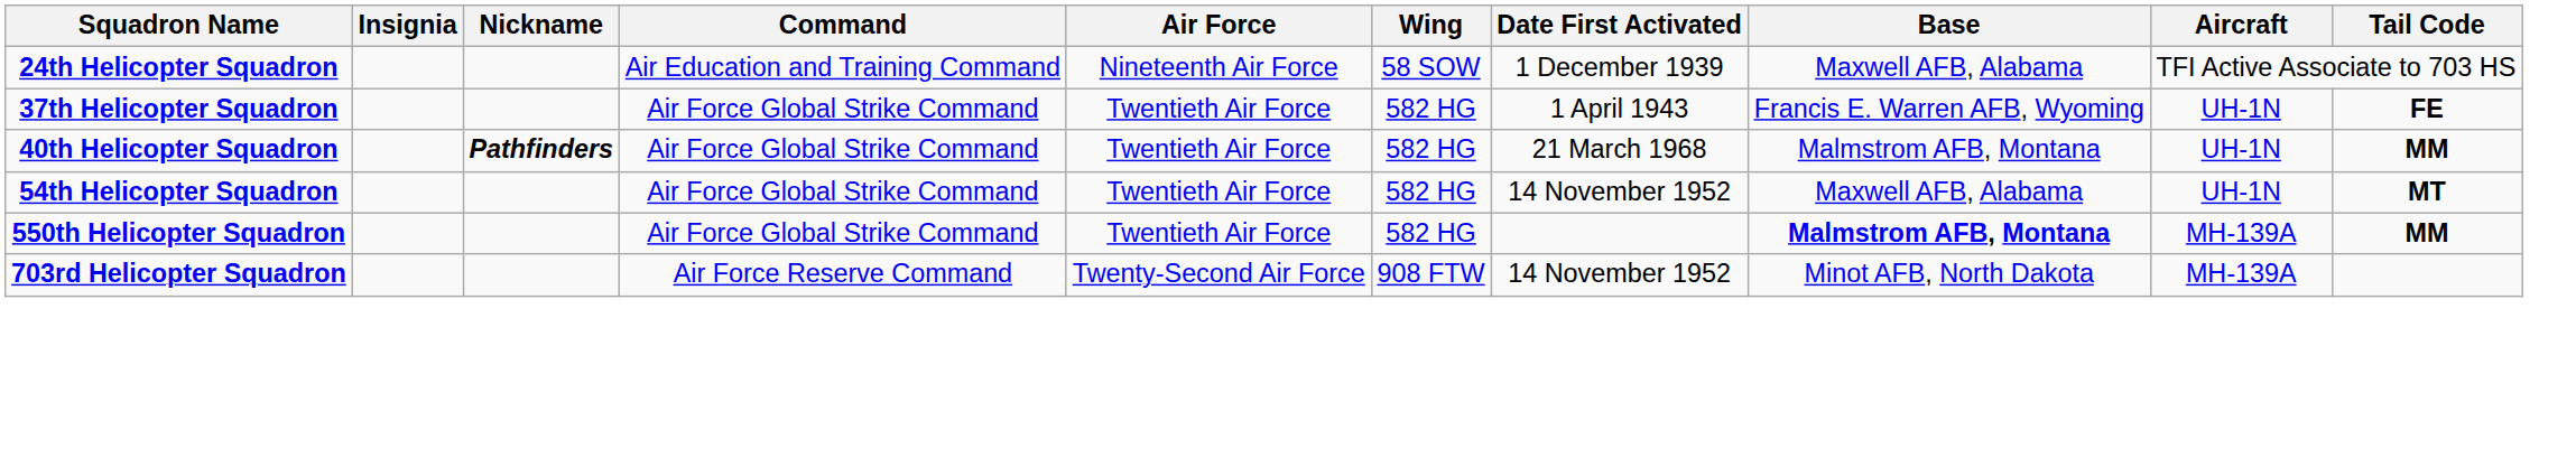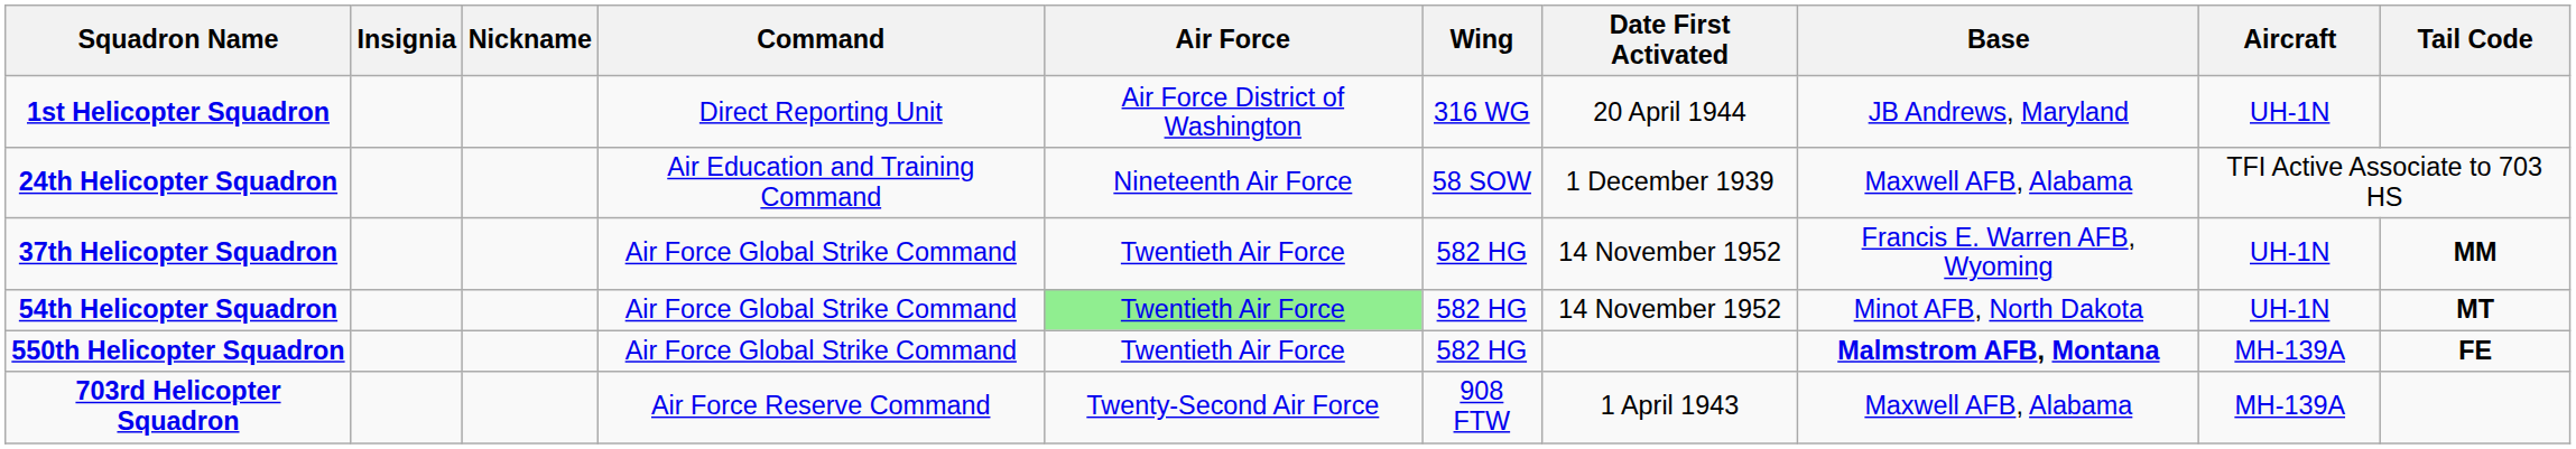 <table class="wikitable sortable" style="text-align:center;">
 <tr>
 <th>Squadron Name</th>
 <th>Insignia</th>
 <th>Nickname</th>
 <th>Command</th>
 <th>Air Force</th>
 <th>Wing</th>
 <th>Date First Activated</th>
 <th>Base</th>
 <th>Aircraft</th>
 <th>Tail Code</th>
+</tr>
+<tr>
+<td><strong><a href='#'>1st Helicopter Squadron</a></strong></td>
+<td></td>
+<td></td>
+<td><a href='#'>Direct Reporting Unit</a></td>
+<td><a href='#'>Air Force District of Washington</a></td>
+<td><a href='#'>316 WG</a></td>
+<td>20 April 1944</td>
+<td><a href='#'>JB Andrews</a>, <a href='#'>Maryland</a></td>
+<td><a href='#'>UH-1N</a></td>
+<td></td>
 </tr>
 <tr>
 <td><strong><a href='#'>24th Helicopter Squadron</a></strong></td>
 <td></td>
 <td></td>
 <td><a href='#'>Air Education and Training Command</a></td>
 <td><a href='#'>Nineteenth Air Force</a></td>
 <td><a href='#'>58 SOW</a></td>
 <td>1 December 1939</td>
 <td><a href='#'>Maxwell AFB</a>, <a href='#'>Alabama</a></td>
 <td colspan="2">TFI Active Associate to 703 HS<strong></strong></td>
 </tr>
 <tr>
 <td><strong><a href='#'>37th Helicopter Squadron</a></strong></td>
 <td></td>
 <td></td>
 <td><a href='#'>Air Force Global Strike Command</a></td>
 <td><a href='#'>Twentieth Air Force</a></td>
 <td><a href='#'>582 HG</a></td>
-<td>1 April 1943</td>
+<td>14 November 1952</td>
 <td><a href='#'>Francis E. Warren AFB</a>, <a href='#'>Wyoming</a></td>
 <td><a href='#'>UH-1N</a></td>
-<td><strong>FE</strong></td>
-</tr>
-<tr>
-<td><strong><a href='#'>40th Helicopter Squadron</a></strong></td>
-<td></td>
-<td><strong><em>Pathfinders</em></strong></td>
-<td><a href='#'>Air Force Global Strike Command</a></td>
-<td><a href='#'>Twentieth Air Force</a></td>
-<td><a href='#'>582 HG</a></td>
-<td>21 March 1968</td>
-<td><a href='#'>Malmstrom AFB</a>, <a href='#'>Montana</a></td>
-<td><a href='#'>UH-1N</a><br></td>
 <td><strong>MM</strong></td>
 </tr>
 <tr>
 <td><strong><a href='#'>54th Helicopter Squadron</a></strong></td>
 <td></td>
 <td></td>
 <td><a href='#'>Air Force Global Strike Command</a></td>
-<td><a href='#'>Twentieth Air Force</a></td>
+<td style="background: lightgreen;"><a href='#'>Twentieth Air Force</a></td>
 <td><a href='#'>582 HG</a></td>
 <td>14 November 1952</td>
-<td><a href='#'>Maxwell AFB</a>, <a href='#'>Alabama</a></td>
+<td><a href='#'>Minot AFB</a>, <a href='#'>North Dakota</a></td>
 <td><a href='#'>UH-1N</a></td>
 <td><strong>MT</strong></td>
 </tr>
 <tr>
 <td><strong><a href='#'>550th Helicopter Squadron</a></strong></td>
 <td></td>
 <td></td>
 <td><a href='#'>Air Force Global Strike Command</a></td>
 <td><a href='#'>Twentieth Air Force</a></td>
 <td><a href='#'>582 HG</a></td>
 <td></td>
 <td><strong><a href='#'>Malmstrom AFB</a>, <a href='#'>Montana</a></strong></td>
 <td><a href='#'>MH-139A</a></td>
-<td><strong>MM</strong></td>
+<td><strong>FE</strong></td>
 </tr>
 <tr>
 <td><strong><a href='#'>703rd Helicopter Squadron</a></strong></td>
 <td></td>
 <td></td>
 <td><a href='#'>Air Force Reserve Command</a></td>
 <td><a href='#'>Twenty-Second Air Force</a></td>
 <td><a href='#'>908 FTW</a></td>
-<td>14 November 1952</td>
-<td><a href='#'>Minot AFB</a>, <a href='#'>North Dakota</a></td>
+<td>1 April 1943</td>
+<td><a href='#'>Maxwell AFB</a>, <a href='#'>Alabama</a></td>
 <td><a href='#'>MH-139A</a></td>
 <td><strong></strong></td>
 </tr>
 </table>
